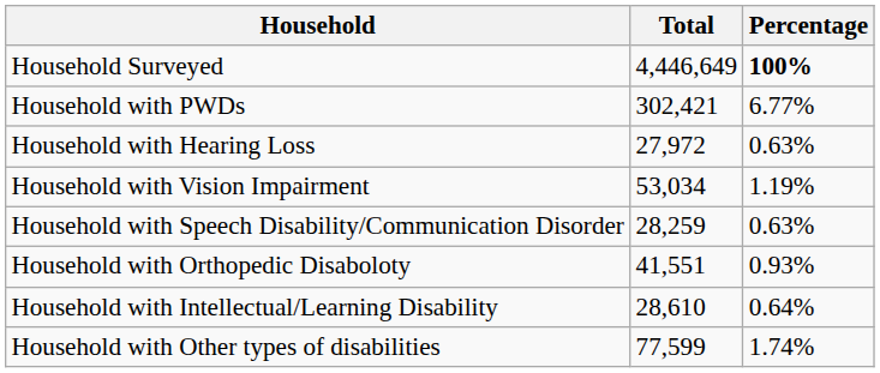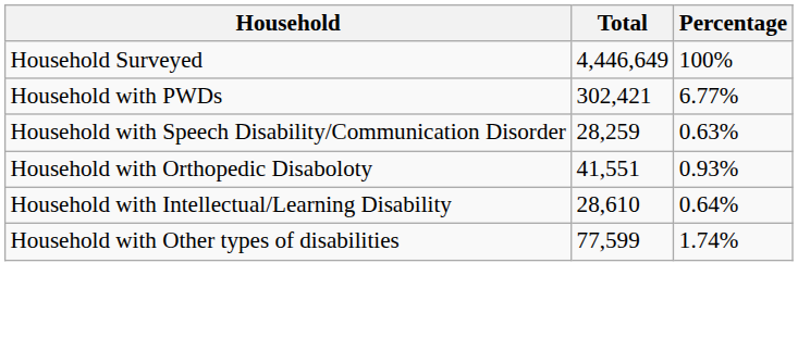 <table class="wikitable">
 <tr>
 <th>Household</th>
 <th>Total</th>
 <th>Percentage</th>
 </tr>
 <tr>
 <td>Household Surveyed</td>
 <td>4,446,649</td>
-<td><strong>100%</strong></td>
+<td>100%</td>
 </tr>
 <tr>
 <td>Household with PWDs</td>
 <td>302,421</td>
 <td>6.77%</td>
-</tr>
-<tr>
-<td>Household with Hearing Loss</td>
-<td>27,972</td>
-<td>0.63%</td>
-</tr>
-<tr>
-<td>Household with Vision Impairment</td>
-<td>53,034</td>
-<td>1.19%</td>
 </tr>
 <tr>
 <td>Household with Speech Disability/Communication Disorder</td>
 <td>28,259</td>
 <td>0.63%</td>
 </tr>
 <tr>
 <td>Household with Orthopedic Disaboloty</td>
 <td>41,551</td>
 <td>0.93%</td>
 </tr>
 <tr>
 <td>Household with Intellectual/Learning Disability</td>
 <td>28,610</td>
 <td>0.64%</td>
 </tr>
 <tr>
 <td>Household with Other types of disabilities</td>
 <td>77,599</td>
 <td>1.74%</td>
 </tr>
 </table>
